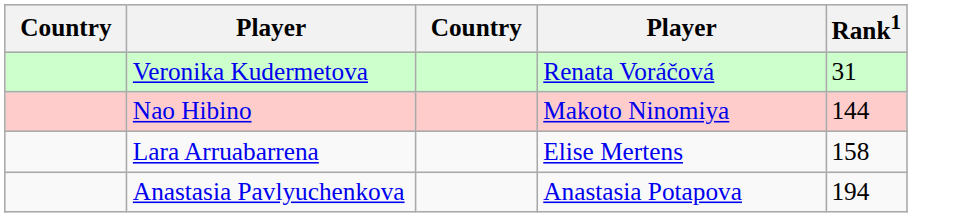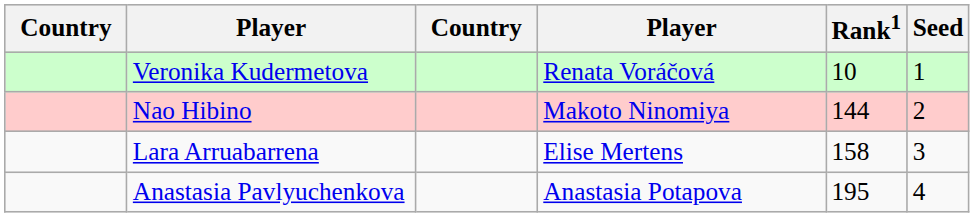 <table class="sortable wikitable">
 <tr>
 <th width="70">Country</th>
 <th width="175">Player</th>
 <th width="70">Country</th>
 <th width="175">Player</th>
 <th>Rank<sup>1</sup></th>
+<th>Seed</th>
 </tr>
 <tr style="background:#cfc;">
 <td></td>
 <td><a href='#'>Veronika Kudermetova</a></td>
 <td></td>
 <td><a href='#'>Renata Voráčová</a></td>
-<td>31</td>
+<td>10</td>
+<td>1</td>
 </tr>
 <tr style="background:#fcc;">
 <td></td>
 <td><a href='#'>Nao Hibino</a></td>
 <td></td>
 <td><a href='#'>Makoto Ninomiya</a></td>
 <td>144</td>
+<td>2</td>
 </tr>
 <tr>
 <td></td>
 <td><a href='#'>Lara Arruabarrena</a></td>
 <td></td>
 <td><a href='#'>Elise Mertens</a></td>
 <td>158</td>
+<td>3</td>
 </tr>
 <tr>
 <td></td>
 <td><a href='#'>Anastasia Pavlyuchenkova</a></td>
 <td></td>
 <td><a href='#'>Anastasia Potapova</a></td>
-<td>194</td>
+<td>195</td>
+<td>4</td>
 </tr>
 </table>
